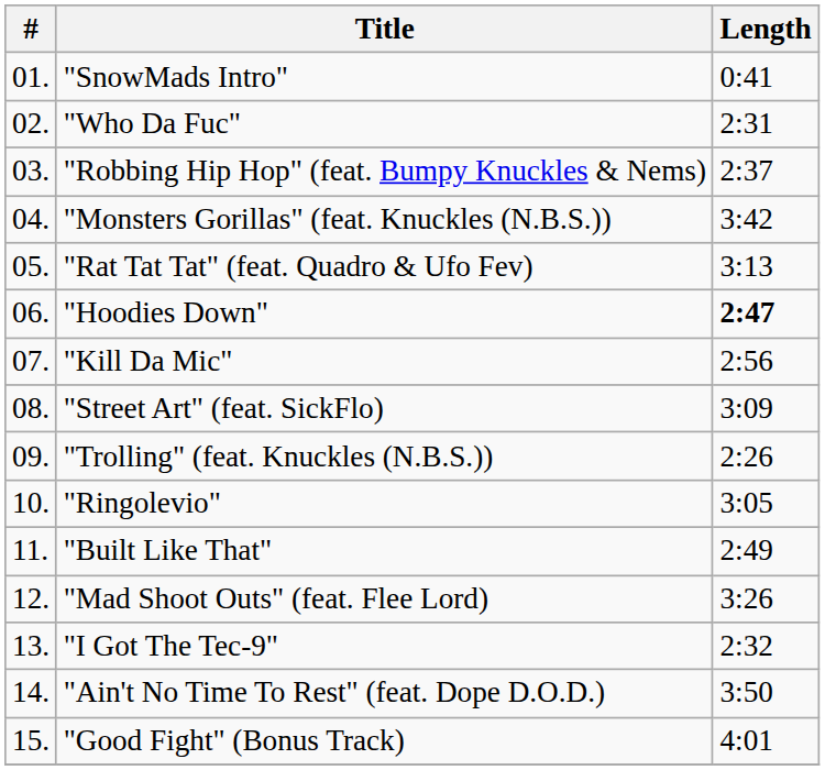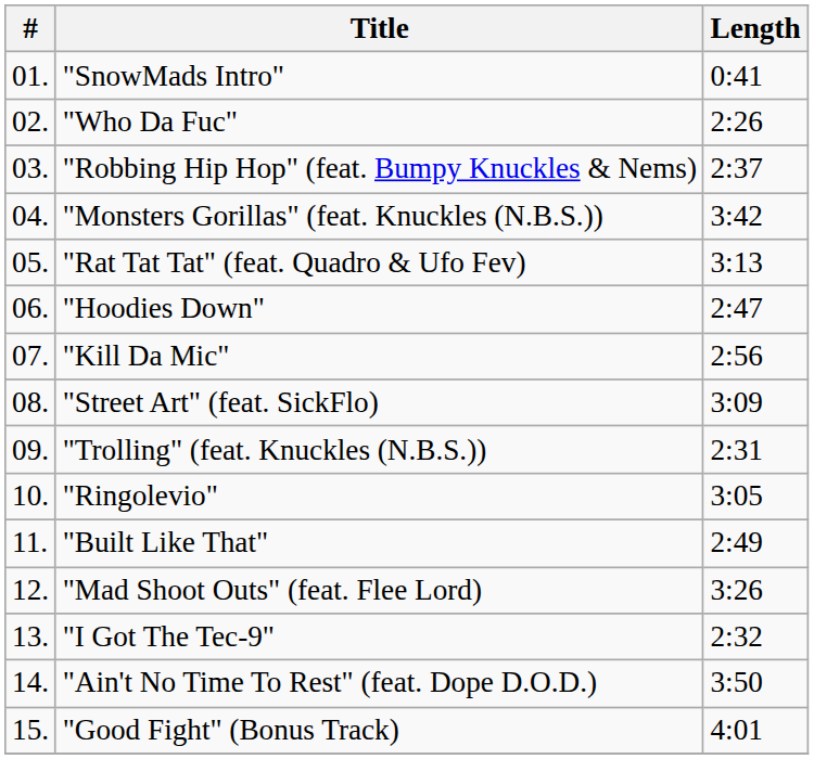 <table class="wikitable">
 <tr>
 <th>#</th>
 <th>Title</th>
 <th>Length</th>
 </tr>
 <tr>
 <td>01.</td>
 <td>"SnowMads Intro"</td>
 <td>0:41</td>
 </tr>
 <tr>
 <td>02.</td>
 <td>"Who Da Fuc"</td>
-<td>2:31</td>
+<td>2:26</td>
 </tr>
 <tr>
 <td>03.</td>
 <td>"Robbing Hip Hop" (feat. <a href='#'>Bumpy Knuckles</a> & Nems)</td>
 <td>2:37</td>
 </tr>
 <tr>
 <td>04.</td>
 <td>"Monsters Gorillas" (feat. Knuckles (N.B.S.))</td>
 <td>3:42</td>
 </tr>
 <tr>
 <td>05.</td>
 <td>"Rat Tat Tat" (feat. Quadro & Ufo Fev)</td>
 <td>3:13</td>
 </tr>
 <tr>
 <td>06.</td>
 <td>"Hoodies Down"</td>
-<td><strong>2:47</strong></td>
+<td>2:47</td>
 </tr>
 <tr>
 <td>07.</td>
 <td>"Kill Da Mic"</td>
 <td>2:56</td>
 </tr>
 <tr>
 <td>08.</td>
 <td>"Street Art" (feat. SickFlo)</td>
 <td>3:09</td>
 </tr>
 <tr>
 <td>09.</td>
 <td>"Trolling" (feat. Knuckles (N.B.S.))</td>
-<td>2:26</td>
+<td>2:31</td>
 </tr>
 <tr>
 <td>10.</td>
 <td>"Ringolevio"</td>
 <td>3:05</td>
 </tr>
 <tr>
 <td>11.</td>
 <td>"Built Like That"</td>
 <td>2:49</td>
 </tr>
 <tr>
 <td>12.</td>
 <td>"Mad Shoot Outs" (feat. Flee Lord)</td>
 <td>3:26</td>
 </tr>
 <tr>
 <td>13.</td>
 <td>"I Got The Tec-9"</td>
 <td>2:32</td>
 </tr>
 <tr>
 <td>14.</td>
 <td>"Ain't No Time To Rest" (feat. Dope D.O.D.)</td>
 <td>3:50</td>
 </tr>
 <tr>
 <td>15.</td>
 <td>"Good Fight" (Bonus Track)</td>
 <td>4:01</td>
 </tr>
 <tr>
 </tr>
 </table>
